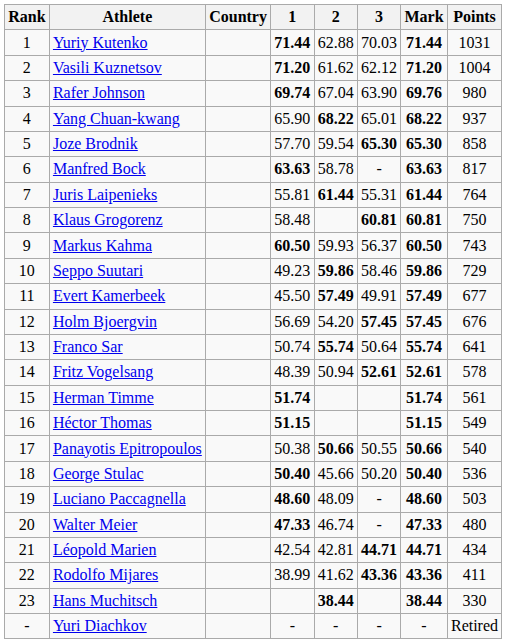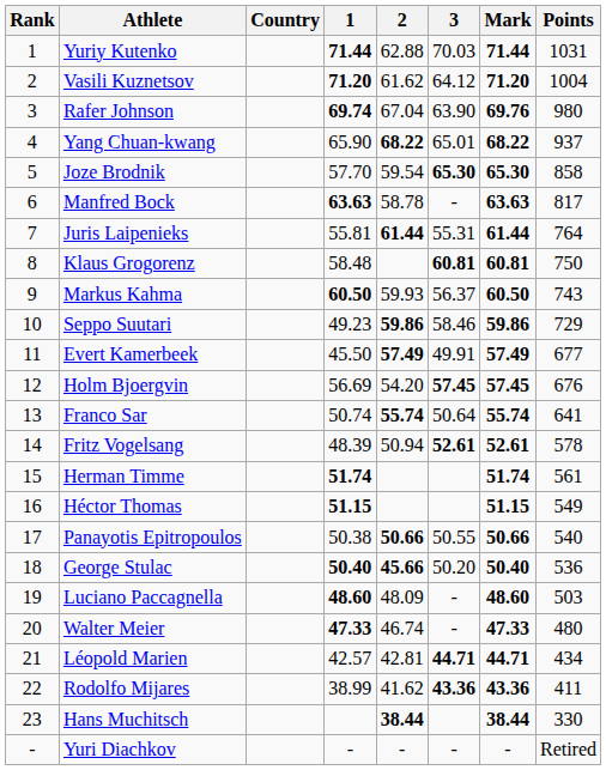 <table class="wikitable sortable" style="text-align:center">
 <tr>
 <th>Rank</th>
 <th>Athlete</th>
 <th>Country</th>
 <th>1</th>
 <th>2</th>
 <th>3</th>
 <th>Mark</th>
 <th>Points</th>
 </tr>
 <tr>
 <td>1</td>
 <td align=left><a href='#'>Yuriy Kutenko</a></td>
 <td align=left></td>
 <td><strong>71.44</strong></td>
 <td>62.88</td>
 <td>70.03</td>
 <td><strong>71.44</strong></td>
 <td>1031</td>
 </tr>
 <tr>
 <td>2</td>
 <td align=left><a href='#'>Vasili Kuznetsov</a></td>
 <td align=left></td>
 <td><strong>71.20</strong></td>
 <td>61.62</td>
-<td>62.12</td>
+<td>64.12</td>
 <td><strong>71.20</strong></td>
 <td>1004</td>
 </tr>
 <tr>
 <td>3</td>
 <td align=left><a href='#'>Rafer Johnson</a></td>
 <td align=left></td>
 <td><strong>69.74</strong></td>
 <td>67.04</td>
 <td>63.90</td>
 <td><strong>69.76</strong></td>
 <td>980</td>
 </tr>
 <tr>
 <td>4</td>
 <td align=left><a href='#'>Yang Chuan-kwang</a></td>
 <td align=left></td>
 <td>65.90</td>
 <td><strong>68.22</strong></td>
 <td>65.01</td>
 <td><strong>68.22</strong></td>
 <td>937</td>
 </tr>
 <tr>
 <td>5</td>
 <td align=left><a href='#'>Joze Brodnik</a></td>
 <td align=left></td>
 <td>57.70</td>
 <td>59.54</td>
 <td><strong>65.30</strong></td>
 <td><strong>65.30</strong></td>
 <td>858</td>
 </tr>
 <tr>
 <td>6</td>
 <td align=left><a href='#'>Manfred Bock</a></td>
 <td align=left></td>
 <td><strong>63.63</strong></td>
 <td>58.78</td>
 <td>-</td>
 <td><strong>63.63</strong></td>
 <td>817</td>
 </tr>
 <tr>
 <td>7</td>
 <td align=left><a href='#'>Juris Laipenieks</a></td>
 <td align=left></td>
 <td>55.81</td>
 <td><strong>61.44</strong></td>
 <td>55.31</td>
 <td><strong>61.44</strong></td>
 <td>764</td>
 </tr>
 <tr>
 <td>8</td>
 <td align=left><a href='#'>Klaus Grogorenz</a></td>
 <td align=left></td>
 <td>58.48</td>
 <td></td>
 <td><strong>60.81</strong></td>
 <td><strong>60.81</strong></td>
 <td>750</td>
 </tr>
 <tr>
 <td>9</td>
 <td align=left><a href='#'>Markus Kahma</a></td>
 <td align=left></td>
 <td><strong>60.50</strong></td>
 <td>59.93</td>
 <td>56.37</td>
 <td><strong>60.50</strong></td>
 <td>743</td>
 </tr>
 <tr>
 <td>10</td>
 <td align=left><a href='#'>Seppo Suutari</a></td>
 <td align=left></td>
 <td>49.23</td>
 <td><strong>59.86</strong></td>
 <td>58.46</td>
 <td><strong>59.86</strong></td>
 <td>729</td>
 </tr>
 <tr>
 <td>11</td>
 <td align=left><a href='#'>Evert Kamerbeek</a></td>
 <td align=left></td>
 <td>45.50</td>
 <td><strong>57.49</strong></td>
 <td>49.91</td>
 <td><strong>57.49</strong></td>
 <td>677</td>
 </tr>
 <tr>
 <td>12</td>
 <td align=left><a href='#'>Holm Bjoergvin</a></td>
 <td align=left></td>
 <td>56.69</td>
 <td>54.20</td>
 <td><strong>57.45</strong></td>
 <td><strong>57.45</strong></td>
 <td>676</td>
 </tr>
 <tr>
 <td>13</td>
 <td align=left><a href='#'>Franco Sar</a></td>
 <td align=left></td>
 <td>50.74</td>
 <td><strong>55.74</strong></td>
 <td>50.64</td>
 <td><strong>55.74</strong></td>
 <td>641</td>
 </tr>
 <tr>
 <td>14</td>
 <td align=left><a href='#'>Fritz Vogelsang</a></td>
 <td align=left></td>
 <td>48.39</td>
 <td>50.94</td>
 <td><strong>52.61</strong></td>
 <td><strong>52.61</strong></td>
 <td>578</td>
 </tr>
 <tr>
 <td>15</td>
 <td align=left><a href='#'>Herman Timme</a></td>
 <td align=left></td>
 <td><strong>51.74</strong></td>
 <td></td>
 <td></td>
 <td><strong>51.74</strong></td>
 <td>561</td>
 </tr>
 <tr>
 <td>16</td>
 <td align=left><a href='#'>Héctor Thomas</a></td>
 <td align=left></td>
 <td><strong>51.15</strong></td>
 <td></td>
 <td></td>
 <td><strong>51.15</strong></td>
 <td>549</td>
 </tr>
 <tr>
 <td>17</td>
 <td align=left><a href='#'>Panayotis Epitropoulos</a></td>
 <td align=left></td>
 <td>50.38</td>
 <td><strong>50.66</strong></td>
 <td>50.55</td>
 <td><strong>50.66</strong></td>
 <td>540</td>
 </tr>
 <tr>
 <td>18</td>
 <td align=left><a href='#'>George Stulac</a></td>
 <td align=left></td>
 <td><strong>50.40</strong></td>
-<td>45.66</td>
+<td><strong>45.66</strong></td>
 <td>50.20</td>
 <td><strong>50.40</strong></td>
 <td>536</td>
 </tr>
 <tr>
 <td>19</td>
 <td align=left><a href='#'>Luciano Paccagnella</a></td>
 <td align=left></td>
 <td><strong>48.60</strong></td>
 <td>48.09</td>
 <td>-</td>
 <td><strong>48.60</strong></td>
 <td>503</td>
 </tr>
 <tr>
 <td>20</td>
 <td align=left><a href='#'>Walter Meier</a></td>
 <td align=left></td>
 <td><strong>47.33</strong></td>
 <td>46.74</td>
 <td>-</td>
 <td><strong>47.33</strong></td>
 <td>480</td>
 </tr>
 <tr>
 <td>21</td>
 <td align=left><a href='#'>Léopold Marien</a></td>
 <td align=left></td>
-<td>42.54</td>
+<td>42.57</td>
 <td>42.81</td>
 <td><strong>44.71</strong></td>
 <td><strong>44.71</strong></td>
 <td>434</td>
 </tr>
 <tr>
 <td>22</td>
 <td align=left><a href='#'>Rodolfo Mijares</a></td>
 <td align=left></td>
 <td>38.99</td>
 <td>41.62</td>
 <td><strong>43.36</strong></td>
 <td><strong>43.36</strong></td>
 <td>411</td>
 </tr>
 <tr>
 <td>23</td>
 <td align=left><a href='#'>Hans Muchitsch</a></td>
 <td align=left></td>
 <td></td>
 <td><strong>38.44</strong></td>
 <td></td>
 <td><strong>38.44</strong></td>
 <td>330</td>
 </tr>
 <tr>
 <td>-</td>
 <td align=left><a href='#'>Yuri Diachkov</a></td>
 <td align=left></td>
 <td>-</td>
 <td>-</td>
 <td>-</td>
 <td>-</td>
 <td>Retired</td>
 </tr>
 </table>
